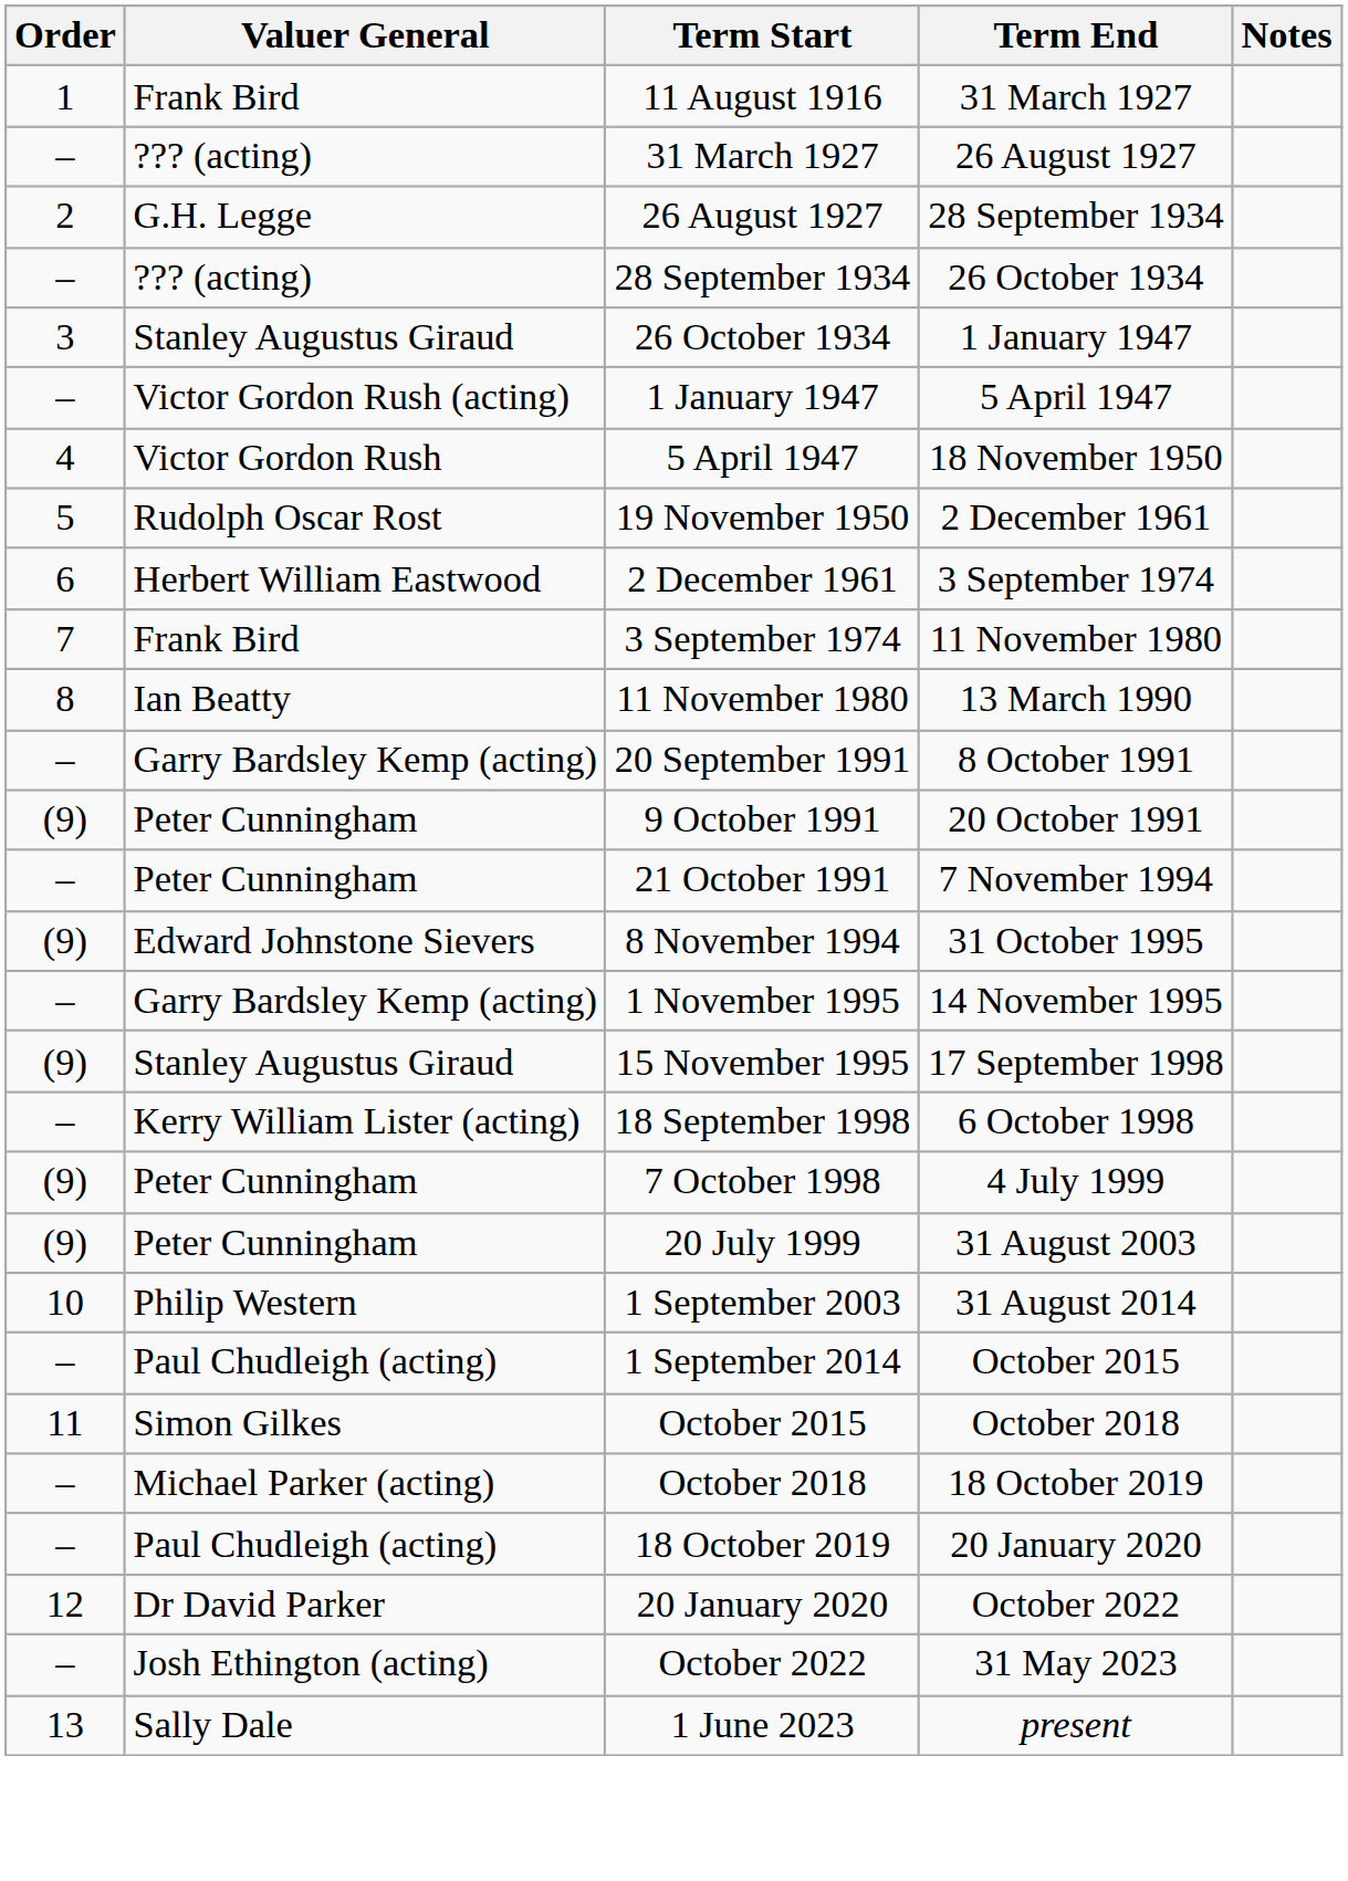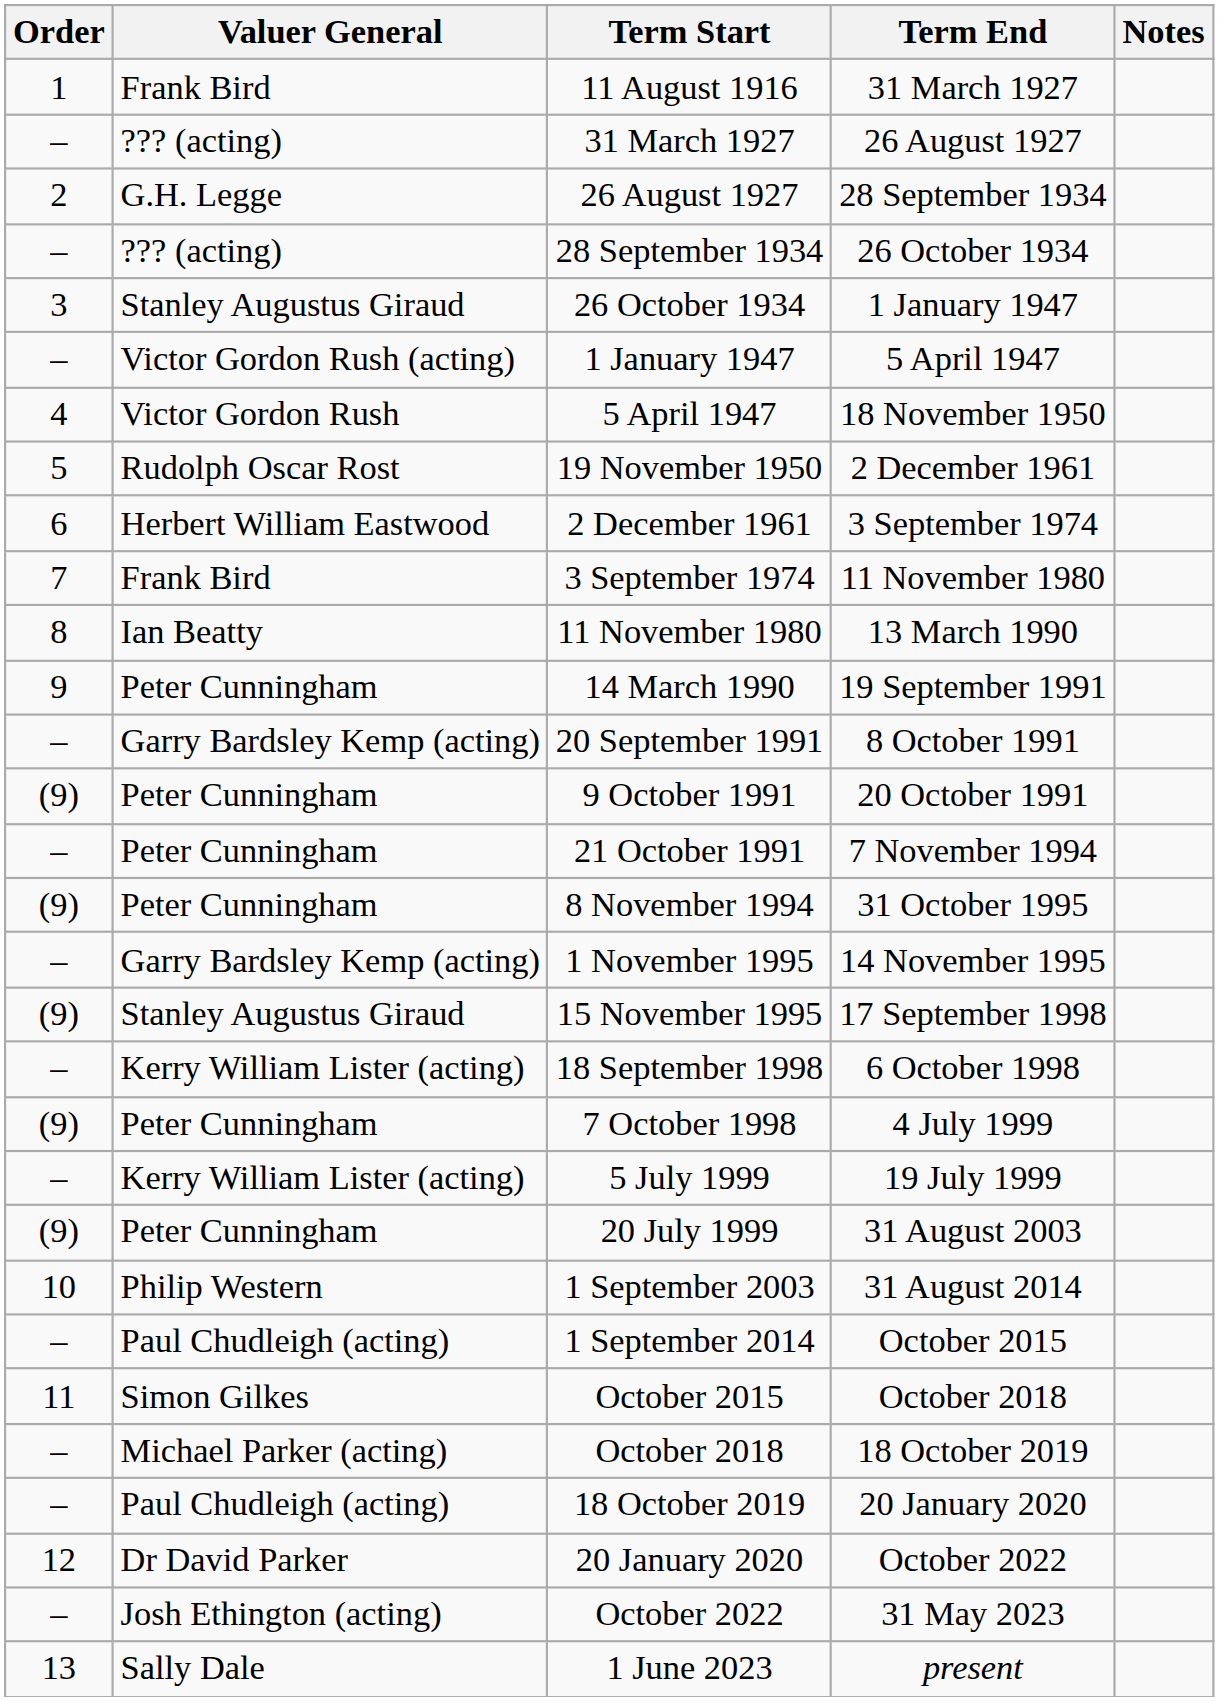 <table class="wikitable">
 <tr>
 <th>Order</th>
 <th>Valuer General</th>
 <th>Term Start</th>
 <th>Term End</th>
 <th>Notes</th>
 </tr>
 <tr>
 <td align=center>1</td>
 <td>Frank Bird</td>
 <td align=center>11 August 1916</td>
 <td align=center>31 March 1927</td>
 <td align=center></td>
 </tr>
 <tr>
 <td align=center>–</td>
 <td>??? (acting)</td>
 <td align=center>31 March 1927</td>
 <td align=center>26 August 1927</td>
 <td align=center></td>
 </tr>
 <tr>
 <td align=center>2</td>
 <td>G.H. Legge</td>
 <td align=center>26 August 1927</td>
 <td align=center>28 September 1934</td>
 <td align=center></td>
 </tr>
 <tr>
 <td align=center>–</td>
 <td>??? (acting)</td>
 <td align=center>28 September 1934</td>
 <td align=center>26 October 1934</td>
 <td align=center></td>
 </tr>
 <tr>
 <td align=center>3</td>
 <td>Stanley Augustus Giraud</td>
 <td align=center>26 October 1934</td>
 <td align=center>1 January 1947</td>
 <td align=center></td>
 </tr>
 <tr>
 <td align=center>–</td>
 <td>Victor Gordon Rush (acting)</td>
 <td align=center>1 January 1947</td>
 <td align=center>5 April 1947</td>
 <td align=center></td>
 </tr>
 <tr>
 <td align=center>4</td>
 <td>Victor Gordon Rush</td>
 <td align=center>5 April 1947</td>
 <td align=center>18 November 1950</td>
 <td align=center></td>
 </tr>
 <tr>
 <td align=center>5</td>
 <td>Rudolph Oscar Rost</td>
 <td align=center>19 November 1950</td>
 <td align=center>2 December 1961</td>
 <td align=center></td>
 </tr>
 <tr>
 <td align=center>6</td>
 <td>Herbert William Eastwood</td>
 <td align=center>2 December 1961</td>
 <td align=center>3 September 1974</td>
 <td align=center></td>
 </tr>
 <tr>
 <td align=center>7</td>
 <td>Frank Bird</td>
 <td align=center>3 September 1974</td>
 <td align=center>11 November 1980</td>
 <td align=center></td>
 </tr>
 <tr>
 <td align=center>8</td>
 <td>Ian Beatty</td>
 <td align=center>11 November 1980</td>
 <td align=center>13 March 1990</td>
 <td align=center></td>
 </tr>
 <tr>
+<td align=center>9</td>
+<td>Peter Cunningham</td>
+<td align=center>14 March 1990</td>
+<td align=center>19 September 1991</td>
+<td align=center></td>
+</tr>
+<tr>
 <td align=center>–</td>
 <td>Garry Bardsley Kemp (acting)</td>
 <td align=center>20 September 1991</td>
 <td align=center>8 October 1991</td>
 <td align=center></td>
 </tr>
 <tr>
 <td align=center>(9)</td>
 <td>Peter Cunningham</td>
 <td align=center>9 October 1991</td>
 <td align=center>20 October 1991</td>
 <td align=center></td>
 </tr>
 <tr>
 <td align=center>–</td>
 <td>Peter Cunningham</td>
 <td align=center>21 October 1991</td>
 <td align=center>7 November 1994</td>
 <td align=center></td>
 </tr>
 <tr>
 <td align=center>(9)</td>
-<td>Edward Johnstone Sievers</td>
+<td>Peter Cunningham</td>
 <td align=center>8 November 1994</td>
 <td align=center>31 October 1995</td>
 <td align=center></td>
 </tr>
 <tr>
 <td align=center>–</td>
 <td>Garry Bardsley Kemp (acting)</td>
 <td align=center>1 November 1995</td>
 <td align=center>14 November 1995</td>
 <td align=center></td>
 </tr>
 <tr>
 <td align=center>(9)</td>
 <td>Stanley Augustus Giraud</td>
 <td align=center>15 November 1995</td>
 <td align=center>17 September 1998</td>
 <td align=center></td>
 </tr>
 <tr>
 <td align=center>–</td>
 <td>Kerry William Lister (acting)</td>
 <td align=center>18 September 1998</td>
 <td align=center>6 October 1998</td>
 <td align=center></td>
 </tr>
 <tr>
 <td align=center>(9)</td>
 <td>Peter Cunningham</td>
 <td align=center>7 October 1998</td>
 <td align=center>4 July 1999</td>
+<td align=center></td>
+</tr>
+<tr>
+<td align=center>–</td>
+<td>Kerry William Lister (acting)</td>
+<td align=center>5 July 1999</td>
+<td align=center>19 July 1999</td>
 <td align=center></td>
 </tr>
 <tr>
 <td align=center>(9)</td>
 <td>Peter Cunningham</td>
 <td align=center>20 July 1999</td>
 <td align=center>31 August 2003</td>
 <td align=center></td>
 </tr>
 <tr>
 <td align=center>10</td>
 <td>Philip Western</td>
 <td align=center>1 September 2003</td>
 <td align=center>31 August 2014</td>
 <td align=center></td>
 </tr>
 <tr>
 <td align=center>–</td>
 <td>Paul Chudleigh (acting)</td>
 <td align=center>1 September 2014</td>
 <td align=center>October 2015</td>
 <td align=center></td>
 </tr>
 <tr>
 <td align=center>11</td>
 <td>Simon Gilkes</td>
 <td align=center>October 2015</td>
 <td align=center>October 2018</td>
 <td align=center></td>
 </tr>
 <tr>
 <td align=center>–</td>
 <td>Michael Parker (acting)</td>
 <td align=center>October 2018</td>
 <td align=center>18 October 2019</td>
 <td align=center></td>
 </tr>
 <tr>
 <td align=center>–</td>
 <td>Paul Chudleigh (acting)</td>
 <td align=center>18 October 2019</td>
 <td align=center>20 January 2020</td>
 <td align=center></td>
 </tr>
 <tr>
 <td align=center>12</td>
 <td>Dr David Parker</td>
 <td align=center>20 January 2020</td>
 <td align=center>October 2022</td>
 <td align=center></td>
 </tr>
 <tr>
 <td align=center>–</td>
 <td>Josh Ethington (acting)</td>
 <td align=center>October 2022</td>
 <td align=center>31 May 2023</td>
 <td></td>
 </tr>
 <tr>
 <td align=center>13</td>
 <td>Sally Dale</td>
 <td align=center>1 June 2023</td>
 <td align=center><em>present</em></td>
 <td></td>
 </tr>
 </table>
